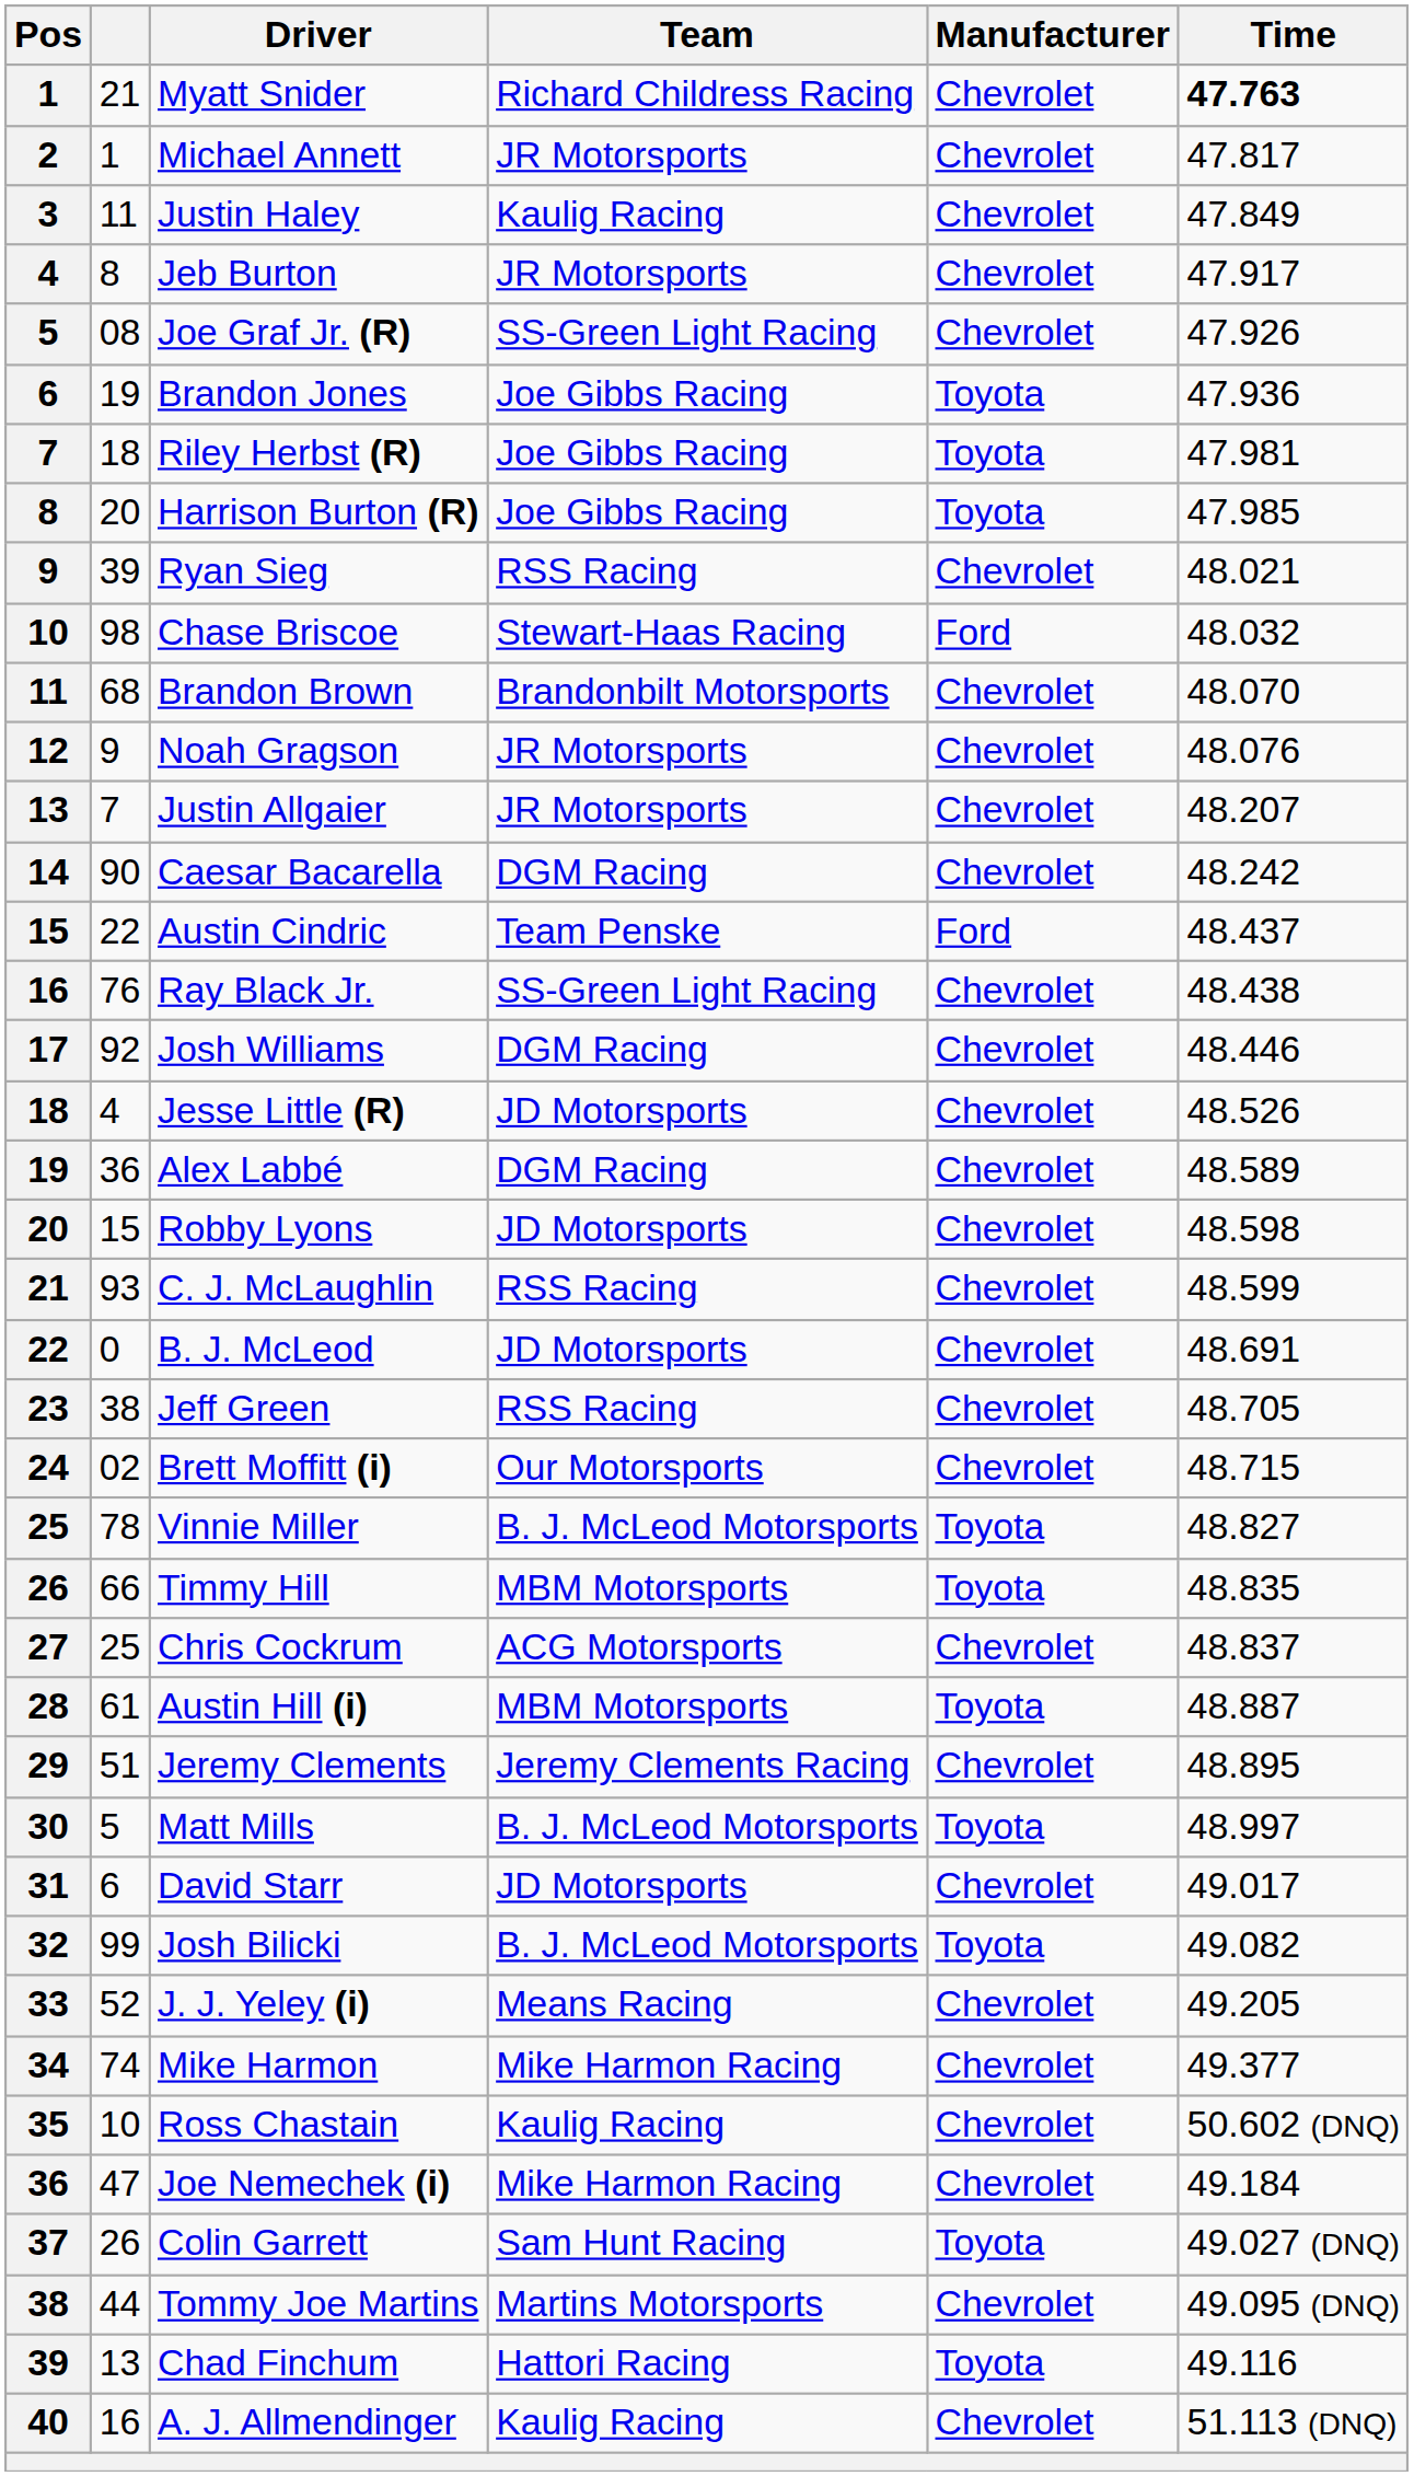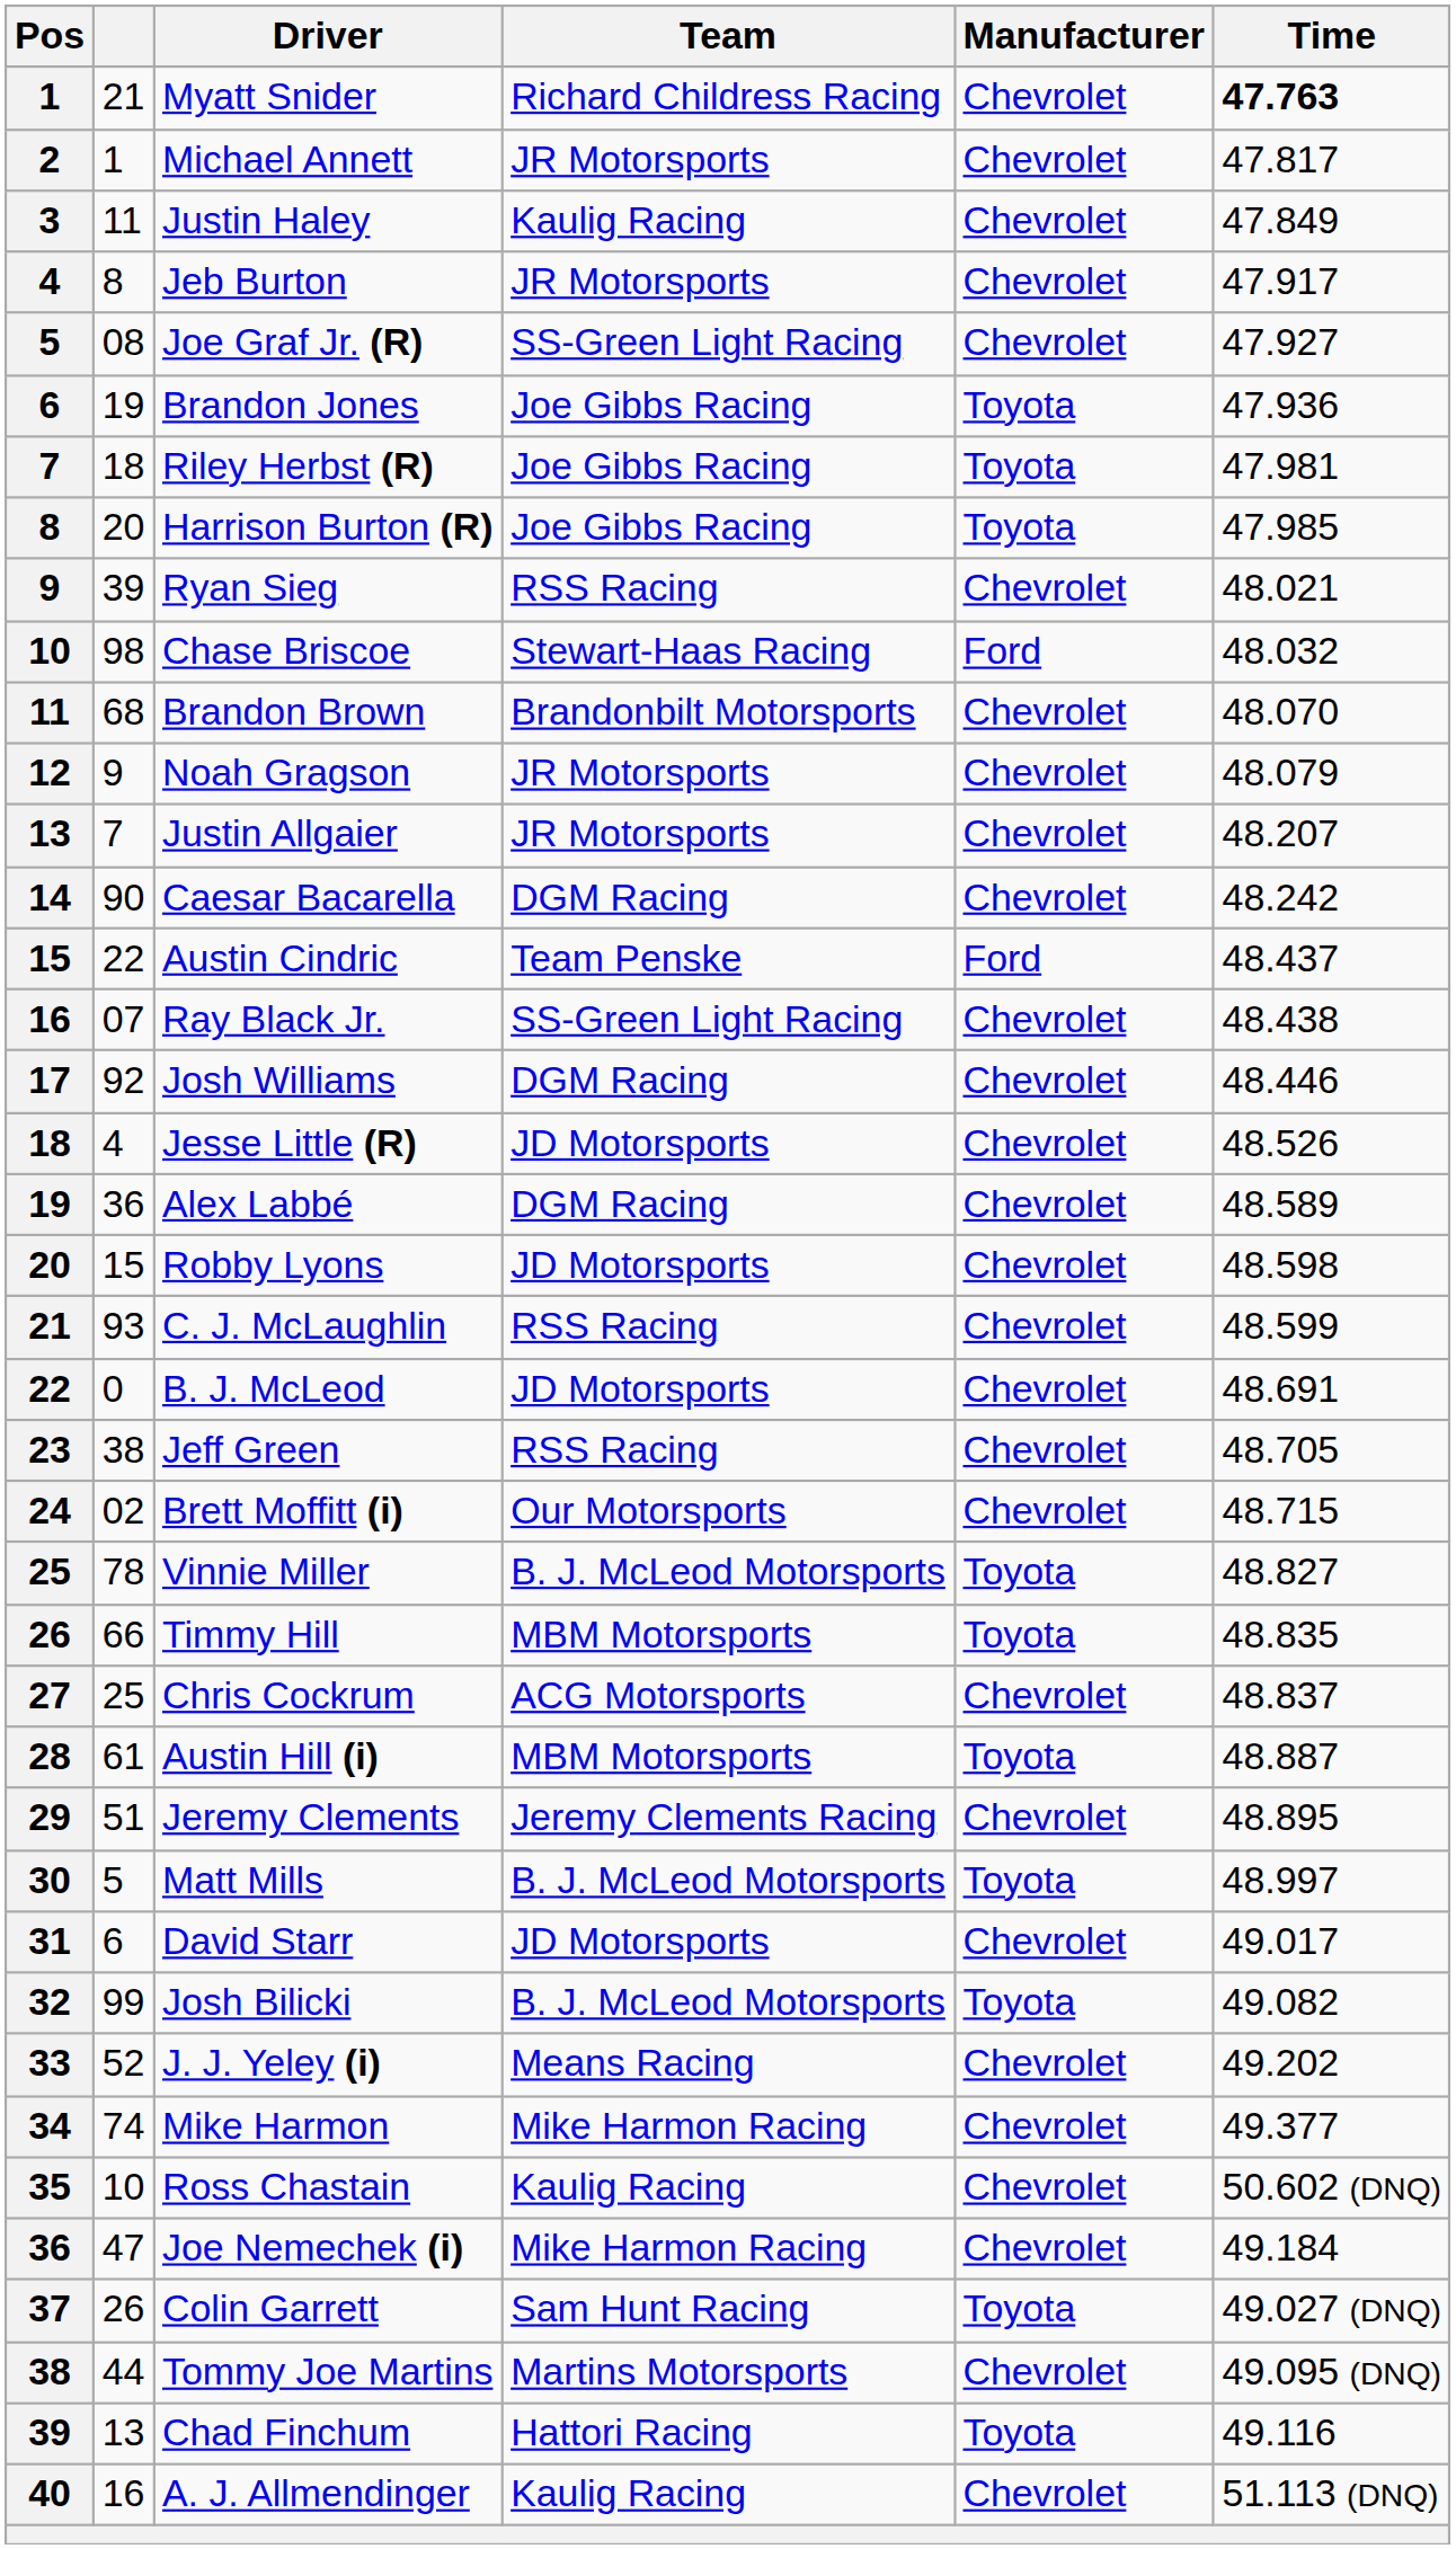 <table class="wikitable" style="font-size:98%">
 <tr>
 <th>Pos</th>
 <th></th>
 <th>Driver</th>
 <th>Team</th>
 <th>Manufacturer</th>
 <th>Time</th>
 </tr>
 <tr>
 <th>1</th>
 <td>21</td>
 <td><a href='#'>Myatt Snider</a></td>
 <td><a href='#'>Richard Childress Racing</a></td>
 <td><a href='#'>Chevrolet</a></td>
 <td><strong>47.763</strong></td>
 </tr>
 <tr>
 <th>2</th>
 <td>1</td>
 <td><a href='#'>Michael Annett</a></td>
 <td><a href='#'>JR Motorsports</a></td>
 <td><a href='#'>Chevrolet</a></td>
 <td>47.817</td>
 </tr>
 <tr>
 <th>3</th>
 <td>11</td>
 <td><a href='#'>Justin Haley</a></td>
 <td><a href='#'>Kaulig Racing</a></td>
 <td><a href='#'>Chevrolet</a></td>
 <td>47.849</td>
 </tr>
 <tr>
 <th>4</th>
 <td>8</td>
 <td><a href='#'>Jeb Burton</a></td>
 <td><a href='#'>JR Motorsports</a></td>
 <td><a href='#'>Chevrolet</a></td>
 <td>47.917</td>
 </tr>
 <tr>
 <th>5</th>
 <td>08</td>
 <td><a href='#'>Joe Graf Jr.</a> <strong>(R)</strong></td>
 <td><a href='#'>SS-Green Light Racing</a></td>
 <td><a href='#'>Chevrolet</a></td>
-<td>47.926</td>
+<td>47.927</td>
 </tr>
 <tr>
 <th>6</th>
 <td>19</td>
 <td><a href='#'>Brandon Jones</a></td>
 <td><a href='#'>Joe Gibbs Racing</a></td>
 <td><a href='#'>Toyota</a></td>
 <td>47.936</td>
 </tr>
 <tr>
 <th>7</th>
 <td>18</td>
 <td><a href='#'>Riley Herbst</a> <strong>(R)</strong></td>
 <td><a href='#'>Joe Gibbs Racing</a></td>
 <td><a href='#'>Toyota</a></td>
 <td>47.981</td>
 </tr>
 <tr>
 <th>8</th>
 <td>20</td>
 <td><a href='#'>Harrison Burton</a> <strong>(R)</strong></td>
 <td><a href='#'>Joe Gibbs Racing</a></td>
 <td><a href='#'>Toyota</a></td>
 <td>47.985</td>
 </tr>
 <tr>
 <th>9</th>
 <td>39</td>
 <td><a href='#'>Ryan Sieg</a></td>
 <td><a href='#'>RSS Racing</a></td>
 <td><a href='#'>Chevrolet</a></td>
 <td>48.021</td>
 </tr>
 <tr>
 <th>10</th>
 <td>98</td>
 <td><a href='#'>Chase Briscoe</a></td>
 <td><a href='#'>Stewart-Haas Racing</a></td>
 <td><a href='#'>Ford</a></td>
 <td>48.032</td>
 </tr>
 <tr>
 <th>11</th>
 <td>68</td>
 <td><a href='#'>Brandon Brown</a></td>
 <td><a href='#'>Brandonbilt Motorsports</a></td>
 <td><a href='#'>Chevrolet</a></td>
 <td>48.070</td>
 </tr>
 <tr>
 <th>12</th>
 <td>9</td>
 <td><a href='#'>Noah Gragson</a></td>
 <td><a href='#'>JR Motorsports</a></td>
 <td><a href='#'>Chevrolet</a></td>
-<td>48.076</td>
+<td>48.079</td>
 </tr>
 <tr>
 <th>13</th>
 <td>7</td>
 <td><a href='#'>Justin Allgaier</a></td>
 <td><a href='#'>JR Motorsports</a></td>
 <td><a href='#'>Chevrolet</a></td>
 <td>48.207</td>
 </tr>
 <tr>
 <th>14</th>
 <td>90</td>
 <td><a href='#'>Caesar Bacarella</a></td>
 <td><a href='#'>DGM Racing</a></td>
 <td><a href='#'>Chevrolet</a></td>
 <td>48.242</td>
 </tr>
 <tr>
 <th>15</th>
 <td>22</td>
 <td><a href='#'>Austin Cindric</a></td>
 <td><a href='#'>Team Penske</a></td>
 <td><a href='#'>Ford</a></td>
 <td>48.437</td>
 </tr>
 <tr>
 <th>16</th>
-<td>76</td>
+<td>07</td>
 <td><a href='#'>Ray Black Jr.</a></td>
 <td><a href='#'>SS-Green Light Racing</a></td>
 <td><a href='#'>Chevrolet</a></td>
 <td>48.438</td>
 </tr>
 <tr>
 <th>17</th>
 <td>92</td>
 <td><a href='#'>Josh Williams</a></td>
 <td><a href='#'>DGM Racing</a></td>
 <td><a href='#'>Chevrolet</a></td>
 <td>48.446</td>
 </tr>
 <tr>
 <th>18</th>
 <td>4</td>
 <td><a href='#'>Jesse Little</a> <strong>(R)</strong></td>
 <td><a href='#'>JD Motorsports</a></td>
 <td><a href='#'>Chevrolet</a></td>
 <td>48.526</td>
 </tr>
 <tr>
 <th>19</th>
 <td>36</td>
 <td><a href='#'>Alex Labbé</a></td>
 <td><a href='#'>DGM Racing</a></td>
 <td><a href='#'>Chevrolet</a></td>
 <td>48.589</td>
 </tr>
 <tr>
 <th>20</th>
 <td>15</td>
 <td><a href='#'>Robby Lyons</a></td>
 <td><a href='#'>JD Motorsports</a></td>
 <td><a href='#'>Chevrolet</a></td>
 <td>48.598</td>
 </tr>
 <tr>
 <th>21</th>
 <td>93</td>
 <td><a href='#'>C. J. McLaughlin</a></td>
 <td><a href='#'>RSS Racing</a></td>
 <td><a href='#'>Chevrolet</a></td>
 <td>48.599</td>
 </tr>
 <tr>
 <th>22</th>
 <td>0</td>
 <td><a href='#'>B. J. McLeod</a></td>
 <td><a href='#'>JD Motorsports</a></td>
 <td><a href='#'>Chevrolet</a></td>
 <td>48.691</td>
 </tr>
 <tr>
 <th>23</th>
 <td>38</td>
 <td><a href='#'>Jeff Green</a></td>
 <td><a href='#'>RSS Racing</a></td>
 <td><a href='#'>Chevrolet</a></td>
 <td>48.705</td>
 </tr>
 <tr>
 <th>24</th>
 <td>02</td>
 <td><a href='#'>Brett Moffitt</a> <strong>(i)</strong></td>
 <td><a href='#'>Our Motorsports</a></td>
 <td><a href='#'>Chevrolet</a></td>
 <td>48.715</td>
 </tr>
 <tr>
 <th>25</th>
 <td>78</td>
 <td><a href='#'>Vinnie Miller</a></td>
 <td><a href='#'>B. J. McLeod Motorsports</a></td>
 <td><a href='#'>Toyota</a></td>
 <td>48.827</td>
 </tr>
 <tr>
 <th>26</th>
 <td>66</td>
 <td><a href='#'>Timmy Hill</a></td>
 <td><a href='#'>MBM Motorsports</a></td>
 <td><a href='#'>Toyota</a></td>
 <td>48.835</td>
 </tr>
 <tr>
 <th>27</th>
 <td>25</td>
 <td><a href='#'>Chris Cockrum</a></td>
 <td><a href='#'>ACG Motorsports</a></td>
 <td><a href='#'>Chevrolet</a></td>
 <td>48.837</td>
 </tr>
 <tr>
 <th>28</th>
 <td>61</td>
 <td><a href='#'>Austin Hill</a> <strong>(i)</strong></td>
 <td><a href='#'>MBM Motorsports</a></td>
 <td><a href='#'>Toyota</a></td>
 <td>48.887</td>
 </tr>
 <tr>
 <th>29</th>
 <td>51</td>
 <td><a href='#'>Jeremy Clements</a></td>
 <td><a href='#'>Jeremy Clements Racing</a></td>
 <td><a href='#'>Chevrolet</a></td>
 <td>48.895</td>
 </tr>
 <tr>
 <th>30</th>
 <td>5</td>
 <td><a href='#'>Matt Mills</a></td>
 <td><a href='#'>B. J. McLeod Motorsports</a></td>
 <td><a href='#'>Toyota</a></td>
 <td>48.997</td>
 </tr>
 <tr>
 <th>31</th>
 <td>6</td>
 <td><a href='#'>David Starr</a></td>
 <td><a href='#'>JD Motorsports</a></td>
 <td><a href='#'>Chevrolet</a></td>
 <td>49.017</td>
 </tr>
 <tr>
 <th>32</th>
 <td>99</td>
 <td><a href='#'>Josh Bilicki</a></td>
 <td><a href='#'>B. J. McLeod Motorsports</a></td>
 <td><a href='#'>Toyota</a></td>
 <td>49.082</td>
 </tr>
 <tr>
 <th>33</th>
 <td>52</td>
 <td><a href='#'>J. J. Yeley</a> <strong>(i)</strong></td>
 <td><a href='#'>Means Racing</a></td>
 <td><a href='#'>Chevrolet</a></td>
-<td>49.205</td>
+<td>49.202</td>
 </tr>
 <tr>
 <th>34</th>
 <td>74</td>
 <td><a href='#'>Mike Harmon</a></td>
 <td><a href='#'>Mike Harmon Racing</a></td>
 <td><a href='#'>Chevrolet</a></td>
 <td>49.377</td>
 </tr>
 <tr>
 <th>35</th>
 <td>10</td>
 <td><a href='#'>Ross Chastain</a></td>
 <td><a href='#'>Kaulig Racing</a></td>
 <td><a href='#'>Chevrolet</a></td>
 <td>50.602 <small>(DNQ)</small></td>
 </tr>
 <tr>
 <th>36</th>
 <td>47</td>
 <td><a href='#'>Joe Nemechek</a> <strong>(i)</strong></td>
 <td><a href='#'>Mike Harmon Racing</a></td>
 <td><a href='#'>Chevrolet</a></td>
 <td>49.184</td>
 </tr>
 <tr>
 <th>37</th>
 <td>26</td>
 <td><a href='#'>Colin Garrett</a></td>
 <td><a href='#'>Sam Hunt Racing</a></td>
 <td><a href='#'>Toyota</a></td>
 <td>49.027 <small>(DNQ)</small></td>
 </tr>
 <tr>
 <th>38</th>
 <td>44</td>
 <td><a href='#'>Tommy Joe Martins</a></td>
 <td><a href='#'>Martins Motorsports</a></td>
 <td><a href='#'>Chevrolet</a></td>
 <td>49.095 <small>(DNQ)</small></td>
 </tr>
 <tr>
 <th>39</th>
 <td>13</td>
 <td><a href='#'>Chad Finchum</a></td>
 <td><a href='#'>Hattori Racing</a></td>
 <td><a href='#'>Toyota</a></td>
 <td>49.116</td>
 </tr>
 <tr>
 <th>40</th>
 <td>16</td>
 <td><a href='#'>A. J. Allmendinger</a></td>
 <td><a href='#'>Kaulig Racing</a></td>
 <td><a href='#'>Chevrolet</a></td>
 <td>51.113 <small>(DNQ)</small></td>
 </tr>
 <tr>
 <th colspan="6"></th>
 </tr>
 <tr>
 </tr>
 </table>
